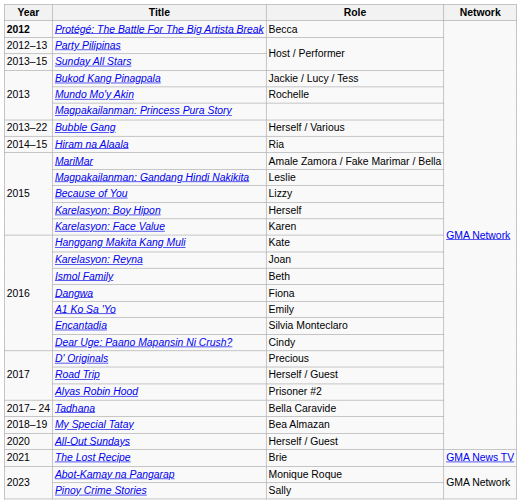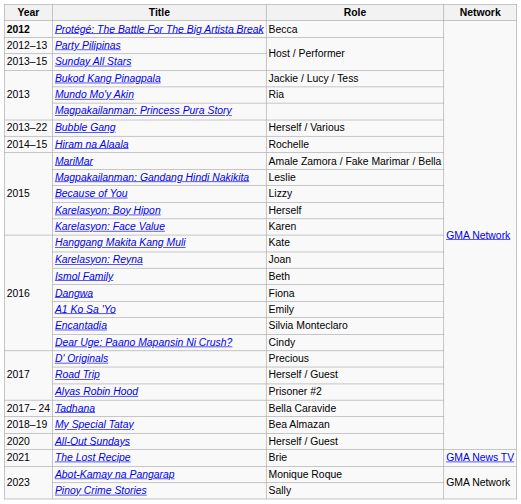 <table class="wikitable sortable">
 <tr>
 <th>Year</th>
 <th>Title</th>
 <th>Role</th>
 <th>Network</th>
 </tr>
 <tr>
 <td><strong>2012</strong></td>
 <td><em><a href='#'>Protégé: The Battle For The Big Artista Break</a></em></td>
 <td>Becca</td>
 <td rowspan="26"><a href='#'>GMA Network</a></td>
 </tr>
 <tr>
 <td>2012–13</td>
 <td><em><a href='#'>Party Pilipinas</a></em></td>
 <td rowspan="2">Host / Performer</td>
 </tr>
 <tr>
 <td>2013–15</td>
 <td><em><a href='#'>Sunday All Stars</a></em></td>
 </tr>
 <tr>
 <td rowspan="3">2013</td>
 <td><em><a href='#'>Bukod Kang Pinagpala</a></em></td>
 <td>Jackie / Lucy / Tess</td>
 </tr>
 <tr>
 <td><em><a href='#'>Mundo Mo'y Akin</a></em></td>
-<td>Rochelle</td>
+<td>Ria</td>
 </tr>
 <tr>
 <td><em><a href='#'>Magpakailanman: Princess Pura Story</a></em></td>
 <td></td>
 </tr>
 <tr>
 <td>2013–22</td>
 <td><em><a href='#'>Bubble Gang</a></em></td>
 <td>Herself / Various</td>
 </tr>
 <tr>
 <td>2014–15</td>
 <td><em><a href='#'>Hiram na Alaala</a></em></td>
-<td>Ria</td>
+<td>Rochelle</td>
 </tr>
 <tr>
 <td rowspan="5">2015</td>
 <td><a href='#'><em>MariMar</em></a></td>
 <td>Amale Zamora / Fake Marimar / Bella</td>
 </tr>
 <tr>
 <td><em><a href='#'>Magpakailanman: Gandang Hindi Nakikita</a></em></td>
 <td>Leslie</td>
 </tr>
 <tr>
 <td><em><a href='#'>Because of You</a></em></td>
 <td>Lizzy</td>
 </tr>
 <tr>
 <td><em><a href='#'>Karelasyon: Boy Hipon</a></em></td>
 <td>Herself</td>
 </tr>
 <tr>
 <td><em><a href='#'>Karelasyon: Face Value</a></em></td>
 <td>Karen</td>
 </tr>
 <tr>
 <td rowspan="7">2016</td>
 <td><em><a href='#'>Hanggang Makita Kang Muli</a></em></td>
 <td>Kate</td>
 </tr>
 <tr>
 <td><em><a href='#'>Karelasyon: Reyna</a></em></td>
 <td>Joan</td>
 </tr>
 <tr>
 <td><em><a href='#'>Ismol Family</a></em></td>
 <td>Beth</td>
 </tr>
 <tr>
 <td><em><a href='#'>Dangwa</a></em></td>
 <td>Fiona</td>
 </tr>
 <tr>
 <td><em><a href='#'>A1 Ko Sa 'Yo</a></em></td>
 <td>Emily</td>
 </tr>
 <tr>
 <td><em><a href='#'>Encantadia</a></em></td>
 <td>Silvia Monteclaro</td>
 </tr>
 <tr>
 <td><em><a href='#'>Dear Uge: Paano Mapansin Ni Crush?</a></em></td>
 <td>Cindy</td>
 </tr>
 <tr>
 <td rowspan="3">2017</td>
 <td><em><a href='#'>D' Originals</a></em></td>
 <td>Precious</td>
 </tr>
 <tr>
 <td><a href='#'><em>Road Trip</em></a></td>
 <td>Herself / Guest</td>
 </tr>
 <tr>
 <td><em><a href='#'>Alyas Robin Hood</a></em></td>
 <td>Prisoner #2</td>
 </tr>
 <tr>
 <td>2017– 24</td>
 <td><em><a href='#'>Tadhana</a></em></td>
 <td>Bella Caravide</td>
 </tr>
 <tr>
 <td>2018–19</td>
 <td><em><a href='#'>My Special Tatay</a></em></td>
 <td>Bea Almazan</td>
 </tr>
 <tr>
 <td>2020</td>
 <td><em><a href='#'>All-Out Sundays</a></em></td>
 <td>Herself / Guest</td>
 </tr>
 <tr>
 <td>2021</td>
 <td><em><a href='#'>The Lost Recipe</a></em></td>
 <td>Brie</td>
 <td><a href='#'>GMA News TV</a></td>
 </tr>
 <tr>
 <td rowspan="2">2023</td>
 <td><em><a href='#'>Abot-Kamay na Pangarap</a></em></td>
 <td>Monique Roque</td>
 <td rowspan="2">GMA Network</td>
 </tr>
 <tr>
 <td><em><a href='#'>Pinoy Crime Stories</a></em></td>
 <td>Sally</td>
 </tr>
 </table>
